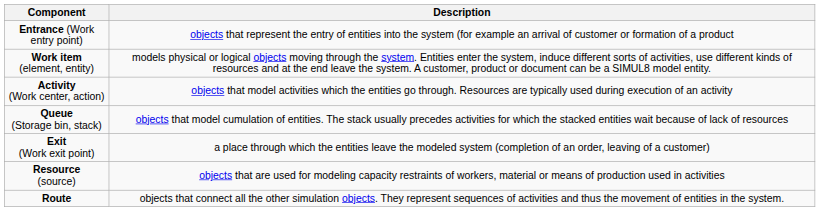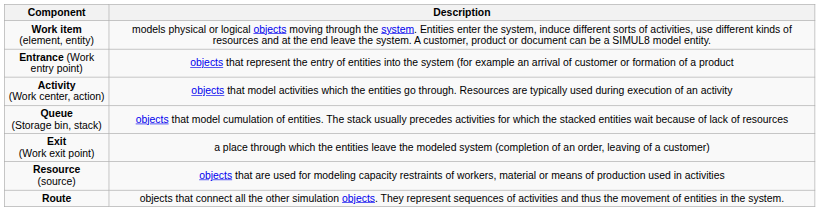 <table class="wikitable">
 <tr style="text-align:center;">
 <th>Component</th>
 <th>Description</th>
 </tr>
 <tr style="text-align:center;">
+<td><strong>Work item</strong><br>(element, entity)</td>
+<td>models physical or logical <a href='#'>objects</a> moving through the <a href='#'>system</a>. Entities enter the system, induce different sorts of activities, use different kinds of resources and at the end leave the system. A customer, product or document can be a SIMUL8 model entity.</td>
+</tr>
+<tr style="text-align:center;">
 <td><strong>Entrance</strong> (Work entry point)</td>
 <td><a href='#'>objects</a> that represent the entry of entities into the system (for example an arrival of customer or formation of a product</td>
-</tr>
-<tr style="text-align:center;">
-<td><strong>Work item</strong><br>(element, entity)</td>
-<td>models physical or logical <a href='#'>objects</a> moving through the <a href='#'>system</a>. Entities enter the system, induce different sorts of activities, use different kinds of resources and at the end leave the system. A customer, product or document can be a SIMUL8 model entity.</td>
 </tr>
 <tr style="text-align:center;">
 <td><strong>Activity</strong><br>(Work center, action)</td>
 <td><a href='#'>objects</a> that model activities which the entities go through. Resources are typically used during execution of an activity</td>
 </tr>
 <tr style="text-align:center;">
 <td><strong>Queue</strong><br>(Storage bin, stack)</td>
 <td><a href='#'>objects</a> that model cumulation of entities. The stack usually precedes activities for which the stacked entities wait because of lack of resources</td>
 </tr>
 <tr style="text-align:center;">
 <td><strong>Exit</strong><br>(Work exit point)</td>
 <td>a place through which the entities leave the modeled system (completion of an order, leaving of a customer)</td>
 </tr>
 <tr style="text-align:center;">
 <td><strong>Resource</strong><br>(source)</td>
 <td><a href='#'>objects</a> that are used for modeling capacity restraints of workers, material or means of production used in activities</td>
 </tr>
 <tr style="text-align:center;">
 <td><strong>Route</strong></td>
 <td>objects that connect all the other simulation <a href='#'>objects</a>. They represent sequences of activities and thus the movement of entities in the system.</td>
 </tr>
 </table>
